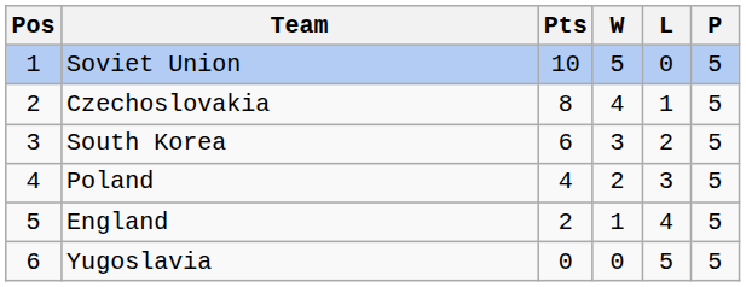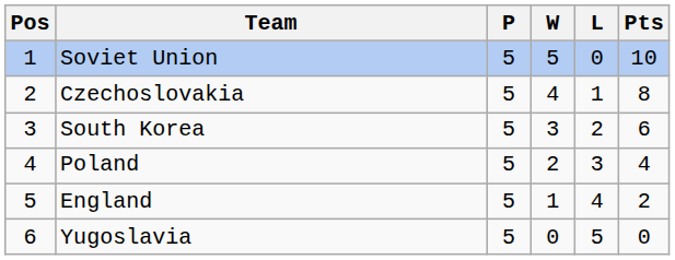 <table class="wikitable" style="font-size: 100%">
 <tr>
 <th width=15>Pos</th>
 <th width=250>Team</th>
-<th width=20>Pts</th>
+<th width=20>P</th>
 <th width=20>W</th>
 <th width=20>L</th>
-<th width=20>P</th>
+<th width=20>Pts</th>
 </tr>
 <tr align=center style="background: #b2ccf4;">
 <td>1</td>
 <td align="left"> Soviet Union</td>
-<td>10</td>
+<td>5</td>
 <td>5</td>
 <td>0</td>
-<td>5</td>
+<td>10</td>
 </tr>
 <tr align=center>
 <td>2</td>
 <td align="left"> Czechoslovakia</td>
-<td>8</td>
+<td>5</td>
 <td>4</td>
 <td>1</td>
-<td>5</td>
+<td>8</td>
 </tr>
 <tr align=center>
 <td>3</td>
 <td align="left"> South Korea</td>
-<td>6</td>
+<td>5</td>
 <td>3</td>
 <td>2</td>
-<td>5</td>
+<td>6</td>
 </tr>
 <tr align=center>
 <td>4</td>
 <td align="left"> Poland</td>
-<td>4</td>
+<td>5</td>
 <td>2</td>
 <td>3</td>
-<td>5</td>
+<td>4</td>
 </tr>
 <tr align=center>
 <td>5</td>
 <td align="left"> England</td>
-<td>2</td>
+<td>5</td>
 <td>1</td>
 <td>4</td>
-<td>5</td>
+<td>2</td>
 </tr>
 <tr align=center>
 <td>6</td>
 <td align="left"> Yugoslavia</td>
-<td>0</td>
+<td>5</td>
 <td>0</td>
 <td>5</td>
-<td>5</td>
+<td>0</td>
 </tr>
 </table>
